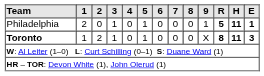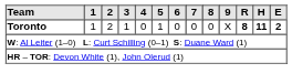 <table border=1 cellspacing=0 width=425 style="margin-left:3em;">
 <tr style="text-align:center; background-color:#e6e6e6;">
 <th align=left width=28%>Team</th>
 <th width=6%>1</th>
 <th width=6%>2</th>
 <th width=6%>3</th>
 <th width=6%>4</th>
 <th width=6%>5</th>
 <th width=6%>6</th>
 <th width=6%>7</th>
 <th width=6%>8</th>
 <th width=6%>9</th>
 <th width=6%>R</th>
 <th width=6%>H</th>
 <th width=6%>E</th>
 </tr>
 <tr style="text-align:center;">
-<td align=left>Philadelphia</td>
-<td>2</td>
-<td>0</td>
-<td>1</td>
-<td>0</td>
-<td>1</td>
-<td>0</td>
-<td>0</td>
-<td>0</td>
-<td>1</td>
-<td><strong>5</strong></td>
-<td><strong>11</strong></td>
-<td><strong>1</strong></td>
-</tr>
-<tr style="text-align:center;">
 <td align=left><strong>Toronto</strong></td>
 <td>1</td>
 <td>2</td>
 <td>1</td>
 <td>0</td>
 <td>1</td>
 <td>0</td>
 <td>0</td>
 <td>0</td>
 <td>X</td>
 <td><strong>8</strong></td>
 <td><strong>11</strong></td>
-<td><strong>3</strong></td>
+<td><strong>2</strong></td>
 </tr>
 <tr style="text-align:left;">
 <td colspan=13><small><strong>W</strong>: <a href='#'>Al Leiter</a> (1–0)   <strong>L</strong>: <a href='#'>Curt Schilling</a> (0–1)  <strong>S</strong>: <a href='#'>Duane Ward</a> (1)</small></td>
 </tr>
 <tr style="text-align:left;">
 <td colspan=13><small><strong>HR</strong> – <strong>TOR</strong>: <a href='#'>Devon White</a> (1), <a href='#'>John Olerud</a> (1)</small></td>
 </tr>
 </table>
